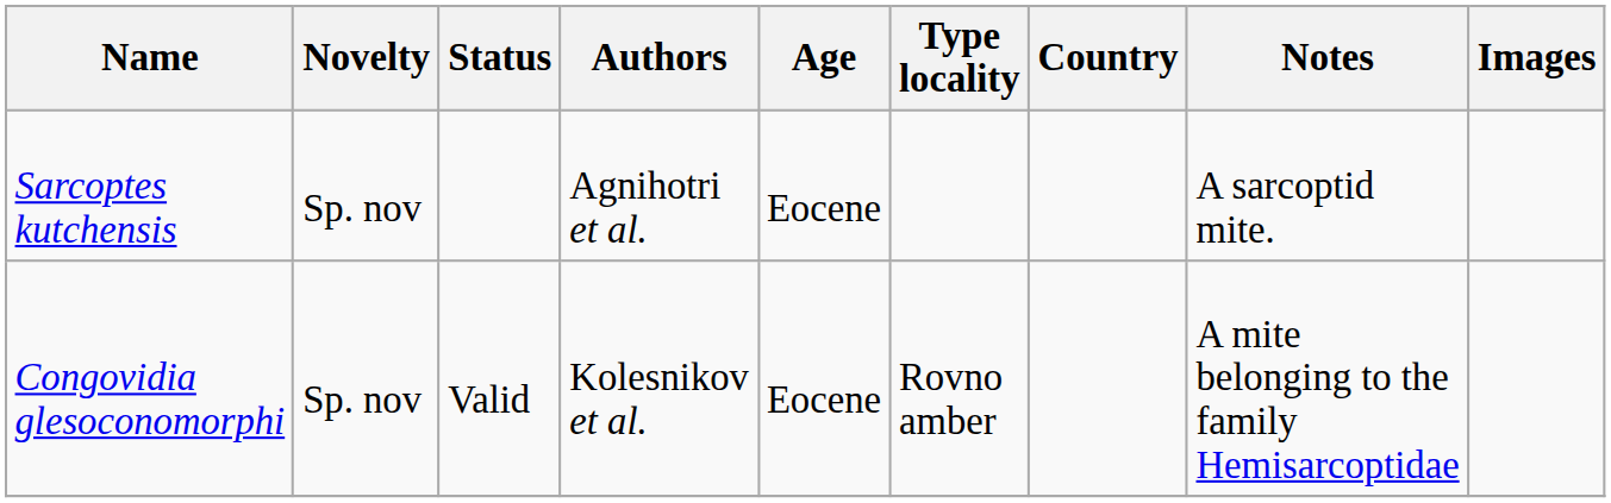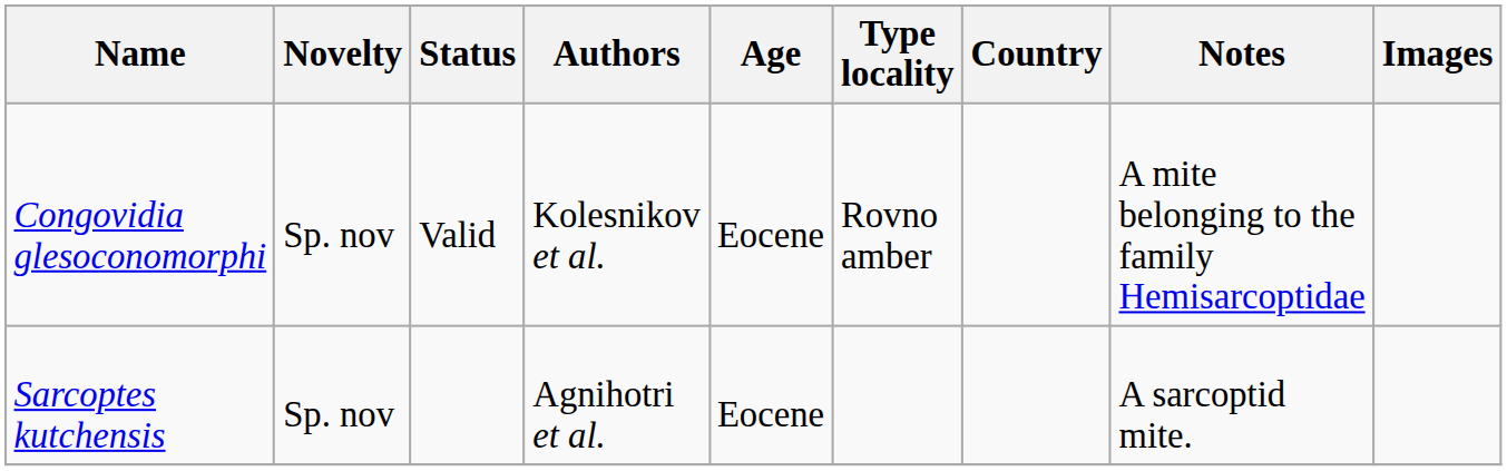 <table class="wikitable sortable" align="center" width="75%">
 <tr>
 <th>Name</th>
 <th>Novelty</th>
 <th>Status</th>
 <th>Authors</th>
 <th>Age</th>
 <th>Type locality</th>
 <th>Country</th>
 <th>Notes</th>
 <th>Images</th>
 </tr>
 <tr>
+<td><br><em><a href='#'>Congovidia glesoconomorphi</a></em></td>
+<td><br>Sp. nov</td>
+<td><br>Valid</td>
+<td><br>Kolesnikov <em>et al.</em></td>
+<td><br>Eocene</td>
+<td><br>Rovno amber</td>
+<td><br></td>
+<td><br>A mite belonging to the family <a href='#'>Hemisarcoptidae</a></td>
+<td></td>
+</tr>
+<tr>
 <td><br><em><a href='#'>Sarcoptes kutchensis</a></em></td>
 <td><br>Sp. nov</td>
 <td></td>
 <td><br>Agnihotri <em>et al.</em></td>
 <td><br>Eocene</td>
 <td></td>
 <td><br></td>
 <td><br>A sarcoptid mite.</td>
 <td></td>
 </tr>
 <tr>
-<td><br><em><a href='#'>Congovidia glesoconomorphi</a></em></td>
-<td><br>Sp. nov</td>
-<td><br>Valid</td>
-<td><br>Kolesnikov <em>et al.</em></td>
-<td><br>Eocene</td>
-<td><br>Rovno amber</td>
-<td><br></td>
-<td><br>A mite belonging to the family <a href='#'>Hemisarcoptidae</a></td>
-<td></td>
-</tr>
-<tr>
 </tr>
 </table>
